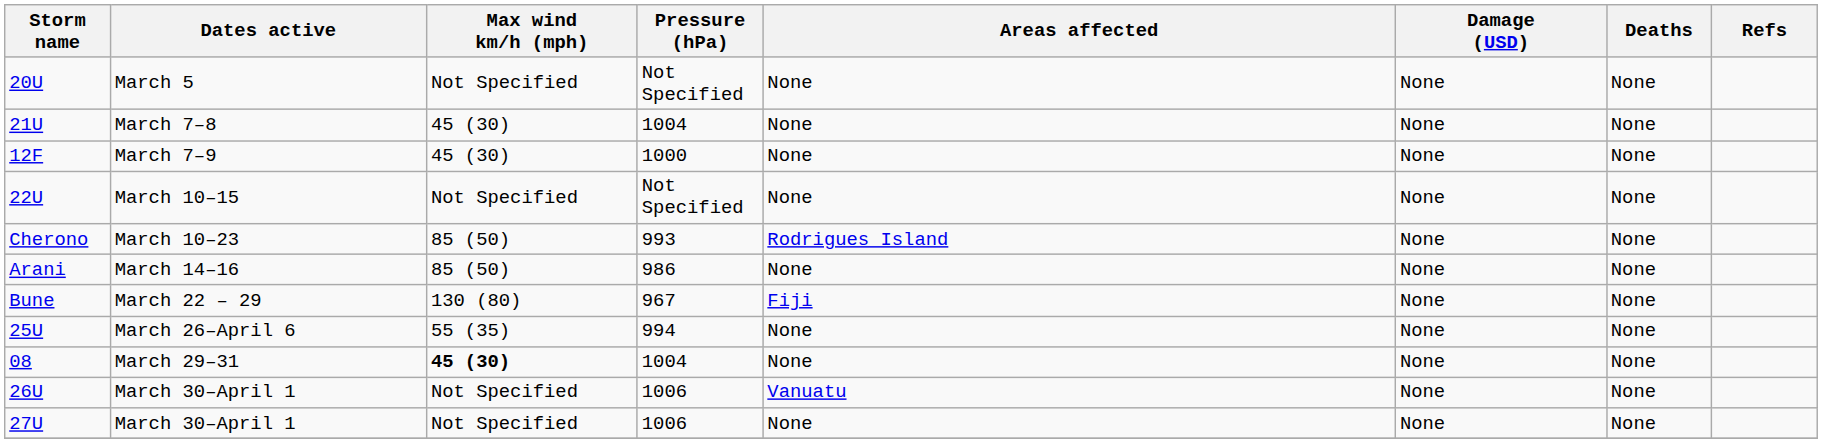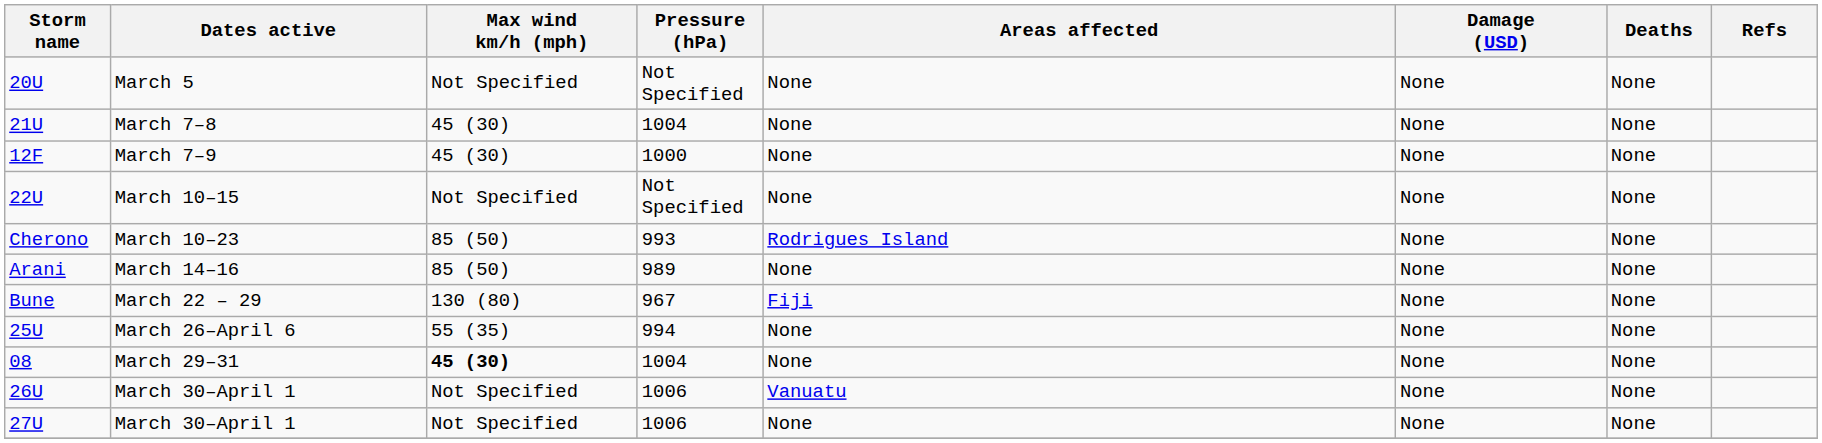 <table class="wikitable sortable">
 <tr>
 <th width="5%">Storm name</th>
 <th width="15%">Dates active</th>
 <th width="10%">Max wind<br>km/h (mph)</th>
 <th width="5%">Pressure<br>(hPa)</th>
 <th width="30%">Areas affected</th>
 <th width="10%">Damage<br>(<a href='#'>USD</a>)</th>
 <th width="5%">Deaths</th>
 <th width="5%">Refs</th>
 </tr>
 <tr>
 <td><a href='#'>20U</a></td>
 <td>March 5</td>
 <td>Not Specified</td>
 <td>Not Specified</td>
 <td>None</td>
 <td>None</td>
 <td>None</td>
 <td></td>
 </tr>
 <tr>
 <td><a href='#'>21U</a></td>
 <td>March 7–8</td>
 <td>45 (30)</td>
 <td>1004</td>
 <td>None</td>
 <td>None</td>
 <td>None</td>
 <td></td>
 </tr>
 <tr>
 <td><a href='#'>12F</a></td>
 <td>March 7–9</td>
 <td>45 (30)</td>
 <td>1000</td>
 <td>None</td>
 <td>None</td>
 <td>None</td>
 <td></td>
 </tr>
 <tr>
 <td><a href='#'>22U</a></td>
 <td>March 10–15</td>
 <td>Not Specified</td>
 <td>Not Specified</td>
 <td>None</td>
 <td>None</td>
 <td>None</td>
 <td></td>
 </tr>
 <tr>
 <td><a href='#'>Cherono</a></td>
 <td>March 10–23</td>
 <td>85 (50)</td>
 <td>993</td>
 <td><a href='#'>Rodrigues Island</a></td>
 <td>None</td>
 <td>None</td>
 <td></td>
 </tr>
 <tr>
 <td><a href='#'>Arani</a></td>
 <td>March 14–16</td>
 <td>85 (50)</td>
-<td>986</td>
+<td>989</td>
 <td>None</td>
 <td>None</td>
 <td>None</td>
 <td></td>
 </tr>
 <tr>
 <td><a href='#'>Bune</a></td>
 <td>March 22 – 29</td>
 <td>130 (80)</td>
 <td>967</td>
 <td><a href='#'>Fiji</a></td>
 <td>None</td>
 <td>None</td>
 <td></td>
 </tr>
 <tr>
 <td><a href='#'>25U</a></td>
 <td>March 26–April 6</td>
 <td>55 (35)</td>
 <td>994</td>
 <td>None</td>
 <td>None</td>
 <td>None</td>
 <td></td>
 </tr>
 <tr>
 <td><a href='#'>08</a></td>
 <td>March	29–31</td>
 <td><strong>45 (30)</strong></td>
 <td>1004</td>
 <td>None</td>
 <td>None</td>
 <td>None</td>
 <td></td>
 </tr>
 <tr>
 <td><a href='#'>26U</a></td>
 <td>March 30–April 1</td>
 <td>Not Specified</td>
 <td>1006</td>
 <td><a href='#'>Vanuatu</a></td>
 <td>None</td>
 <td>None</td>
 <td></td>
 </tr>
 <tr>
 <td><a href='#'>27U</a></td>
 <td>March 30–April 1</td>
 <td>Not Specified</td>
 <td>1006</td>
 <td>None</td>
 <td>None</td>
 <td>None</td>
 <td></td>
 </tr>
 <tr>
 </tr>
 </table>
